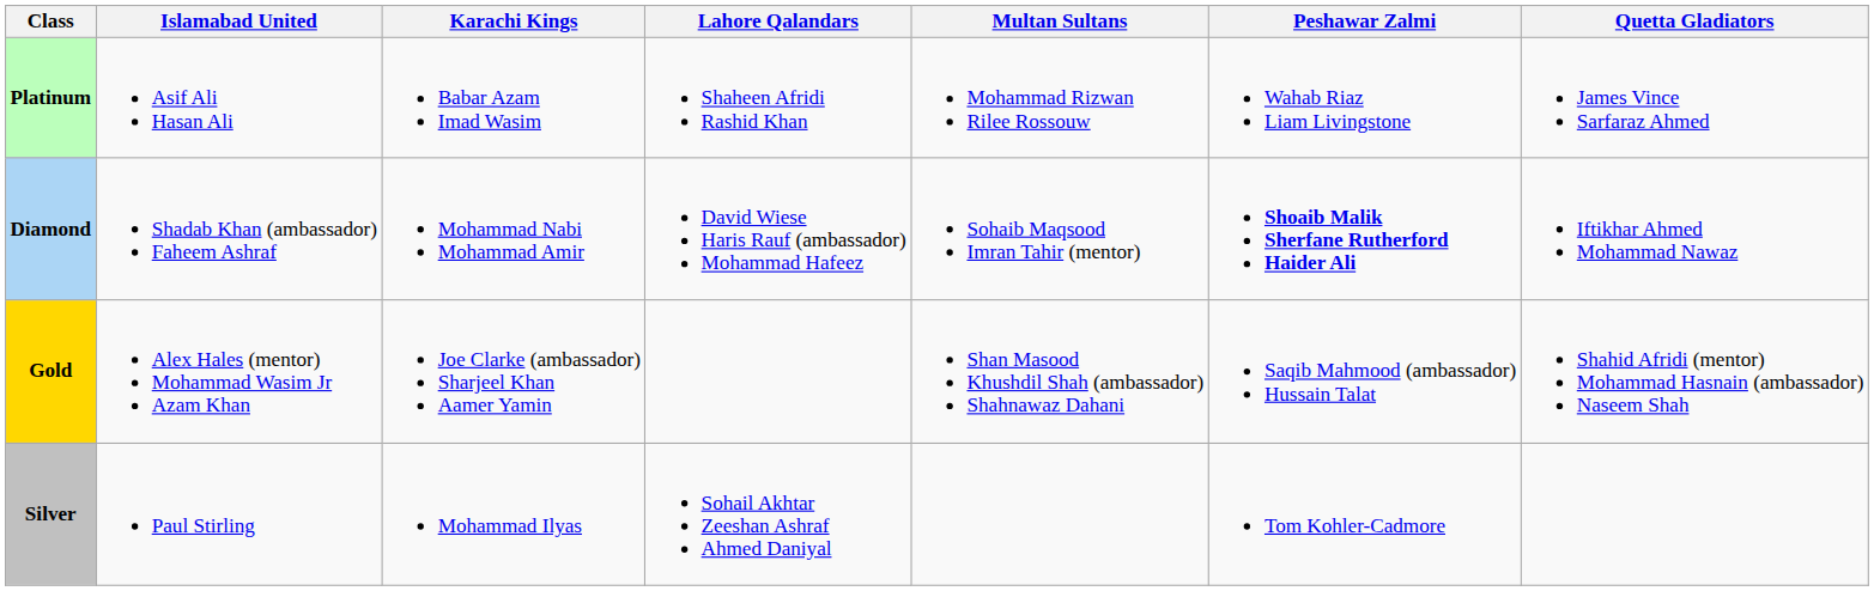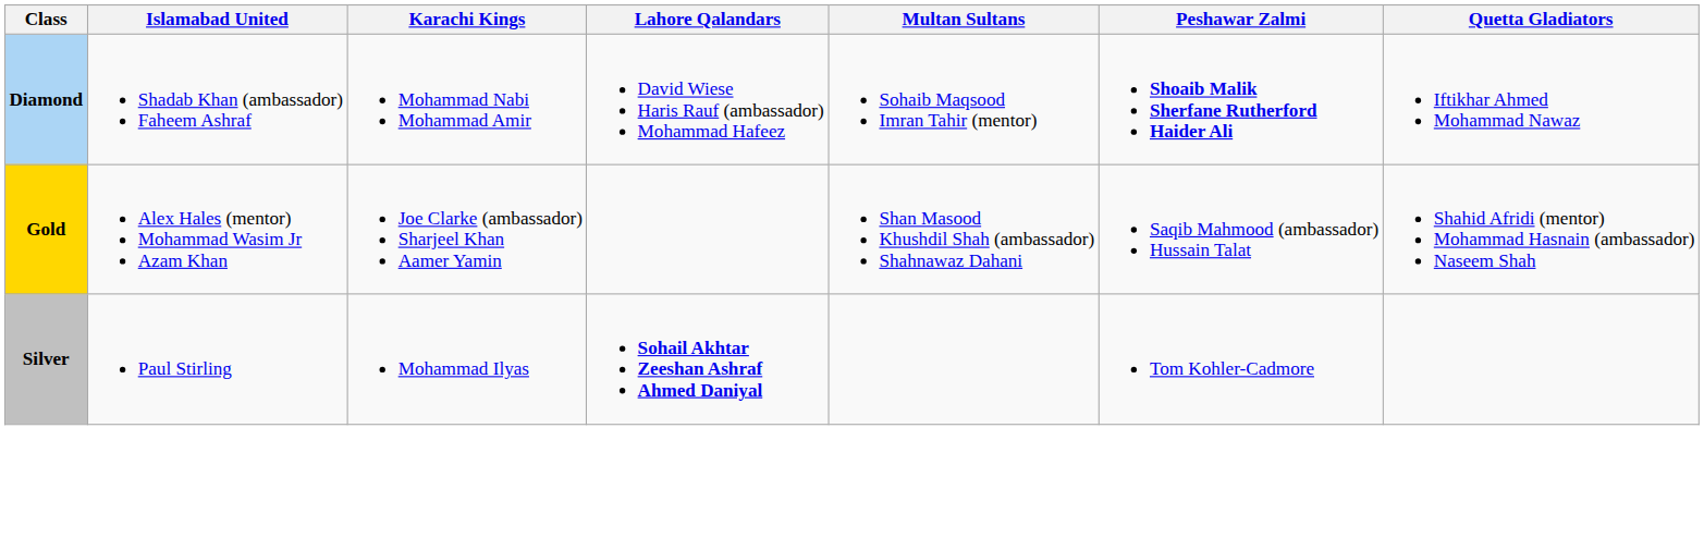 <table class="wikitable">
 <tr>
 <th>Class</th>
 <th><a href='#'>Islamabad United</a></th>
 <th><a href='#'>Karachi Kings</a></th>
 <th><a href='#'>Lahore Qalandars</a></th>
 <th><a href='#'>Multan Sultans</a></th>
 <th><a href='#'>Peshawar Zalmi</a></th>
 <th><a href='#'>Quetta Gladiators</a></th>
-</tr>
-<tr>
-<th style="background:#bfb">Platinum</th>
-<td><br><ul><li><a href='#'>Asif Ali</a></li><li><a href='#'>Hasan Ali</a></li></ul></td>
-<td><br><ul><li><a href='#'>Babar Azam</a></li><li><a href='#'>Imad Wasim</a></li></ul></td>
-<td><br><ul><li><a href='#'>Shaheen Afridi</a></li><li><a href='#'>Rashid Khan</a></li></ul></td>
-<td><br><ul><li><a href='#'>Mohammad Rizwan</a></li><li><a href='#'>Rilee Rossouw</a></li></ul></td>
-<td><br><ul><li><a href='#'>Wahab Riaz</a></li><li><a href='#'>Liam Livingstone</a></li></ul></td>
-<td><br><ul><li><a href='#'>James Vince</a></li><li><a href='#'>Sarfaraz Ahmed</a></li></ul></td>
 </tr>
 <tr>
 <th style="background:#abd5f5">Diamond</th>
 <td><br><ul><li><a href='#'>Shadab Khan</a> (ambassador)</li><li><a href='#'>Faheem Ashraf</a></li></ul></td>
 <td><br><ul><li><a href='#'>Mohammad Nabi</a></li><li><a href='#'>Mohammad Amir</a></li></ul></td>
 <td><br><ul><li><a href='#'>David Wiese</a></li><li><a href='#'>Haris Rauf</a> (ambassador)</li><li><a href='#'>Mohammad Hafeez</a></li></ul></td>
 <td><br><ul><li><a href='#'>Sohaib Maqsood</a></li><li><a href='#'>Imran Tahir</a> (mentor)</li></ul></td>
 <td><strong><br><ul><li><a href='#'>Shoaib Malik</a></li><li><a href='#'>Sherfane Rutherford</a></li><li><a href='#'>Haider Ali</a></li></ul></strong></td>
 <td><br><ul><li><a href='#'>Iftikhar Ahmed</a></li><li><a href='#'>Mohammad Nawaz</a></li></ul></td>
 </tr>
 <tr>
 <th style="background:gold">Gold</th>
 <td><br><ul><li><a href='#'>Alex Hales</a> (mentor)</li><li><a href='#'>Mohammad Wasim Jr</a></li><li><a href='#'>Azam Khan</a></li></ul></td>
 <td><br><ul><li><a href='#'>Joe Clarke</a> (ambassador)</li><li><a href='#'>Sharjeel Khan</a></li><li><a href='#'>Aamer Yamin</a></li></ul></td>
 <td></td>
 <td><br><ul><li><a href='#'>Shan Masood</a></li><li><a href='#'>Khushdil Shah</a> (ambassador)</li><li><a href='#'>Shahnawaz Dahani</a></li></ul></td>
 <td><br><ul><li><a href='#'>Saqib Mahmood</a> (ambassador)</li><li><a href='#'>Hussain Talat</a></li></ul></td>
 <td><br><ul><li><a href='#'>Shahid Afridi</a> (mentor)</li><li><a href='#'>Mohammad Hasnain</a> (ambassador)</li><li><a href='#'>Naseem Shah</a></li></ul></td>
 </tr>
 <tr>
 <th style="background:silver">Silver</th>
 <td><br><ul><li><a href='#'>Paul Stirling</a></li></ul></td>
 <td><br><ul><li><a href='#'>Mohammad Ilyas</a></li></ul></td>
-<td><br><ul><li><a href='#'>Sohail Akhtar</a></li><li><a href='#'>Zeeshan Ashraf</a></li><li><a href='#'>Ahmed Daniyal</a></li></ul></td>
+<td><strong><br><ul><li><a href='#'>Sohail Akhtar</a></li><li><a href='#'>Zeeshan Ashraf</a></li><li><a href='#'>Ahmed Daniyal</a></li></ul></strong></td>
 <td></td>
 <td><br><ul><li><a href='#'>Tom Kohler-Cadmore</a></li></ul></td>
 <td></td>
 </tr>
 </table>
